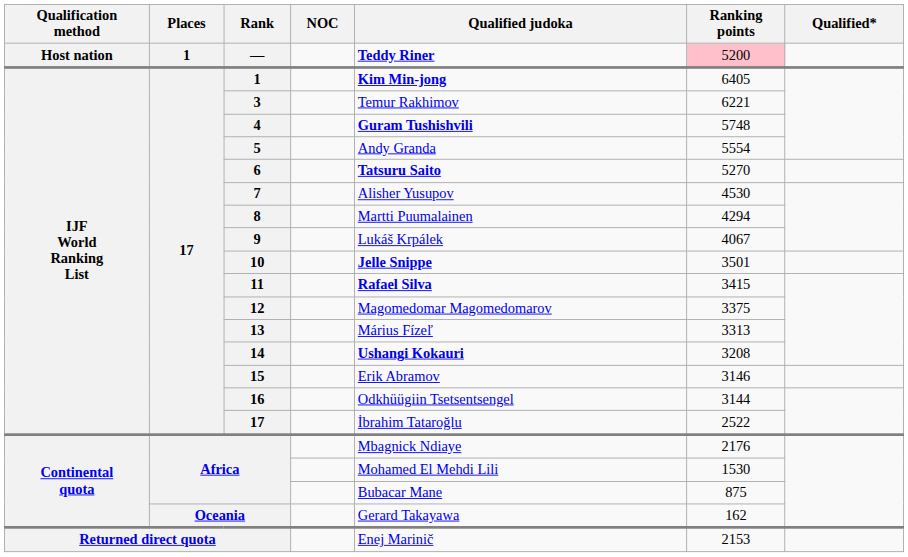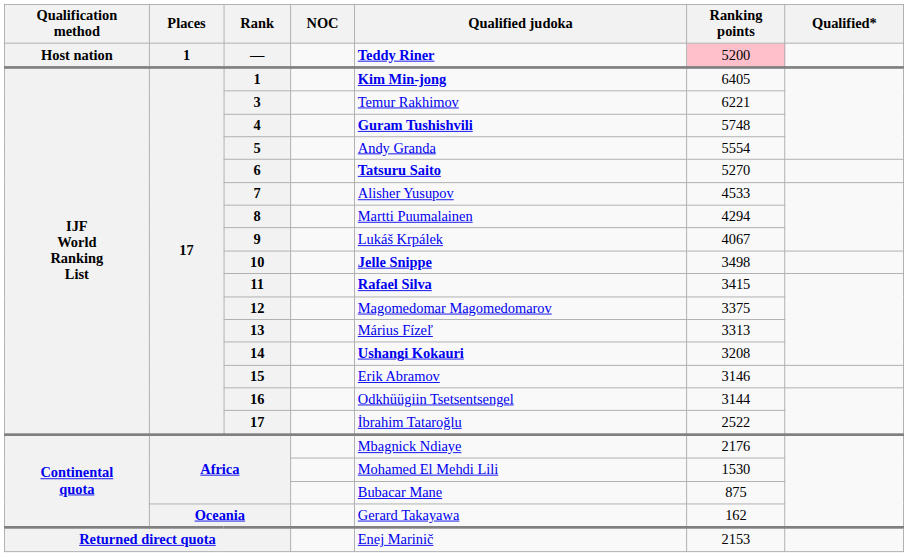 <table class="wikitable" width=1000>
 <tr>
 <th>Qualification<br>method</th>
 <th>Places</th>
 <th>Rank</th>
 <th>NOC</th>
 <th>Qualified judoka</th>
 <th>Ranking<br>points</th>
 <th>Qualified*<br></th>
 </tr>
 <tr style="border-bottom: 3px solid grey;">
 <th>Host nation</th>
 <th>1</th>
 <th>—</th>
 <td></td>
 <td><strong><a href='#'>Teddy Riner</a></strong></td>
 <td align=center style="background: pink;">5200</td>
 <td></td>
 </tr>
 <tr>
 <th rowspan=16>IJF<br>World<br>Ranking<br>List</th>
 <th rowspan=16>17</th>
 <th>1</th>
 <td></td>
 <td><strong><a href='#'>Kim Min-jong</a></strong></td>
 <td align=center>6405</td>
 </tr>
 <tr>
 <th>3</th>
 <td></td>
 <td><a href='#'>Temur Rakhimov</a></td>
 <td align=center>6221</td>
 </tr>
 <tr>
 <th>4</th>
 <td></td>
 <td><strong><a href='#'>Guram Tushishvili</a></strong></td>
 <td align=center>5748</td>
 </tr>
 <tr>
 <th>5</th>
 <td></td>
 <td><a href='#'>Andy Granda</a></td>
 <td align=center>5554</td>
 </tr>
 <tr>
 <th>6</th>
 <td></td>
 <td><strong><a href='#'>Tatsuru Saito</a></strong></td>
 <td align=center>5270</td>
 <td></td>
 </tr>
 <tr>
 <th>7</th>
 <td></td>
 <td><a href='#'>Alisher Yusupov</a></td>
-<td align=center>4530</td>
+<td align=center>4533</td>
 </tr>
 <tr>
 <th>8</th>
 <td></td>
 <td><a href='#'>Martti Puumalainen</a></td>
 <td align=center>4294</td>
 </tr>
 <tr>
 <th>9</th>
 <td></td>
 <td><a href='#'>Lukáš Krpálek</a></td>
 <td align=center>4067</td>
 </tr>
 <tr>
 <th>10</th>
 <td></td>
 <td><strong><a href='#'>Jelle Snippe</a></strong></td>
-<td align=center>3501</td>
+<td align=center>3498</td>
 <td></td>
 </tr>
 <tr>
 <th>11</th>
 <td></td>
 <td><strong><a href='#'>Rafael Silva</a></strong></td>
 <td align=center>3415</td>
 </tr>
 <tr>
 <th>12</th>
 <td></td>
 <td><a href='#'>Magomedomar Magomedomarov</a></td>
 <td align=center>3375</td>
 </tr>
 <tr>
 <th>13</th>
 <td></td>
 <td><a href='#'>Márius Fízeľ</a></td>
 <td align=center>3313</td>
 </tr>
 <tr>
 <th>14</th>
 <td></td>
 <td><strong><a href='#'>Ushangi Kokauri</a></strong></td>
 <td align=center>3208</td>
 </tr>
 <tr>
 <th>15</th>
 <td></td>
 <td><a href='#'>Erik Abramov</a></td>
 <td align=center>3146</td>
 <td></td>
 </tr>
 <tr>
 <th>16</th>
 <td></td>
 <td><a href='#'>Odkhüügiin Tsetsentsengel</a></td>
 <td align=center>3144</td>
 </tr>
 <tr>
 <th>17</th>
 <td></td>
 <td><a href='#'>İbrahim Tataroğlu</a></td>
 <td align=center>2522</td>
 </tr>
 <tr style="border-top: 3px solid grey;">
 <th rowspan=4><a href='#'>Continental<br>quota</a></th>
 <th rowspan=3 colspan=2><a href='#'>Africa</a></th>
 <td></td>
 <td><a href='#'>Mbagnick Ndiaye</a></td>
 <td align=center>2176</td>
 </tr>
 <tr>
 <td></td>
 <td><a href='#'>Mohamed El Mehdi Lili</a></td>
 <td align=center>1530</td>
 </tr>
 <tr>
 <td></td>
 <td><a href='#'>Bubacar Mane</a></td>
 <td align=center>875</td>
 </tr>
 <tr>
 <th rowspan=1 colspan=2><a href='#'>Oceania</a></th>
 <td></td>
 <td><a href='#'>Gerard Takayawa</a></td>
 <td align=center>162</td>
 </tr>
 <tr style="border-top: 3px solid grey;">
 <th rowspan=1 colspan=3><a href='#'>Returned direct quota</a></th>
 <td></td>
 <td><a href='#'>Enej Marinič</a></td>
 <td align=center>2153</td>
 </tr>
 </table>
